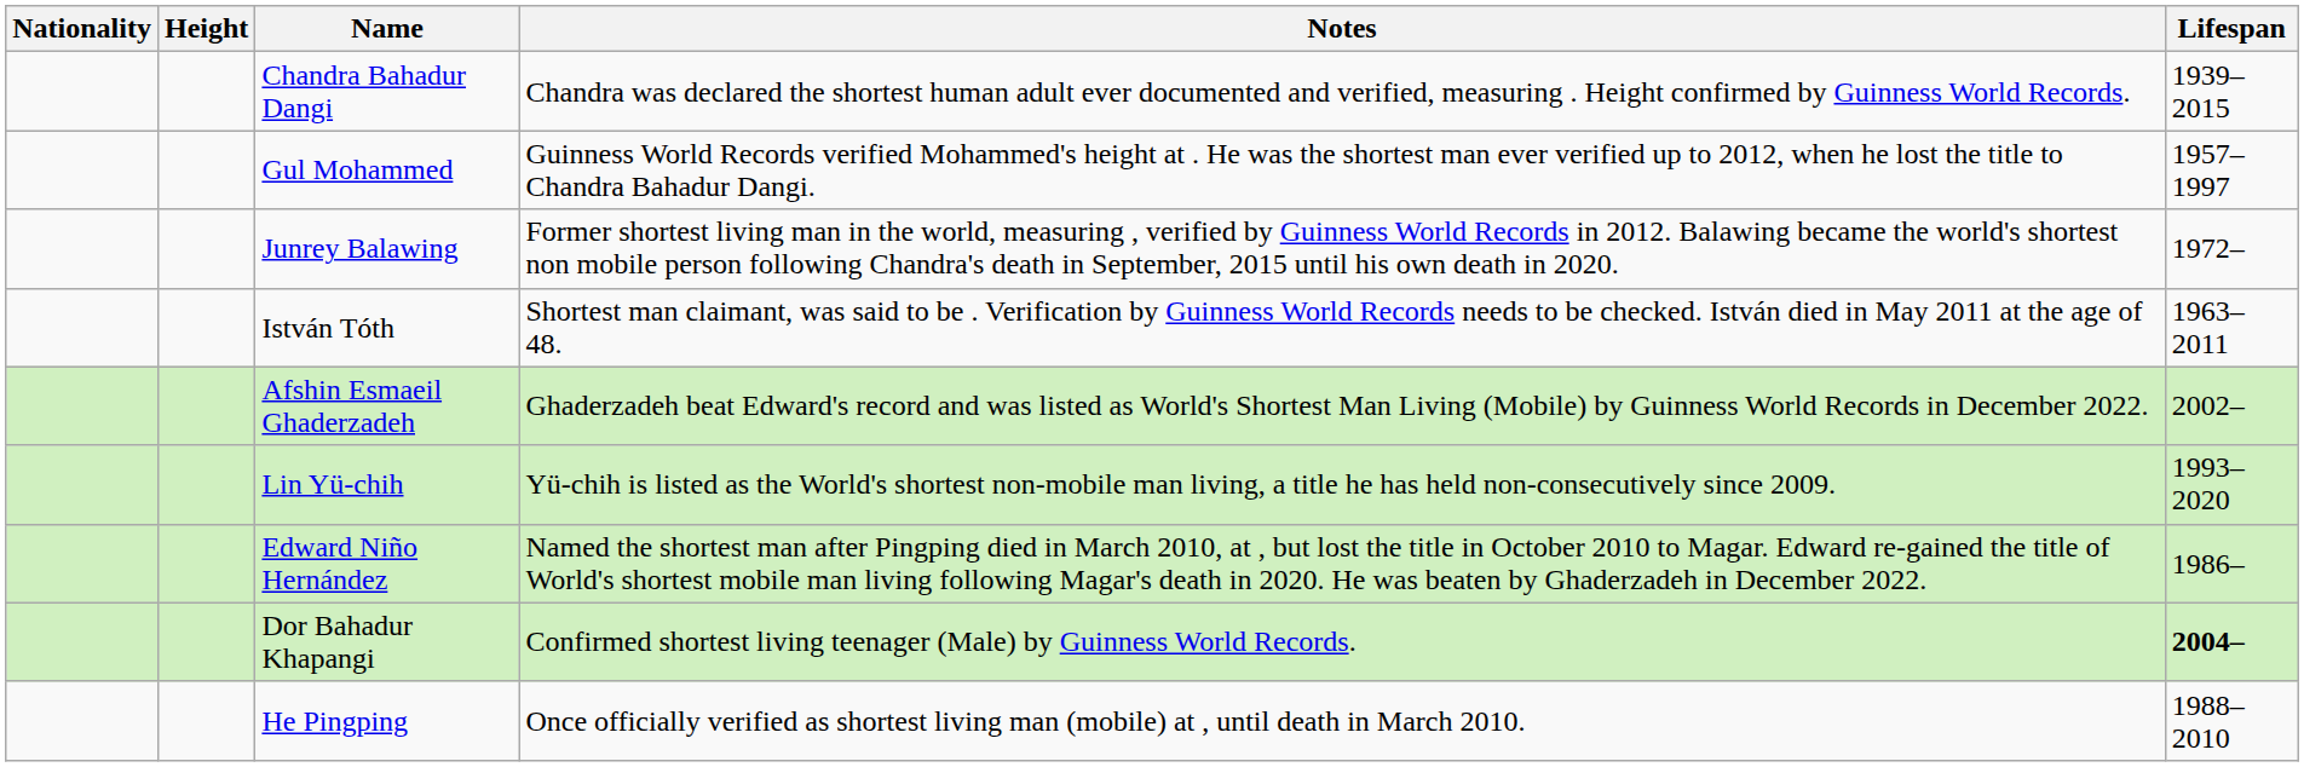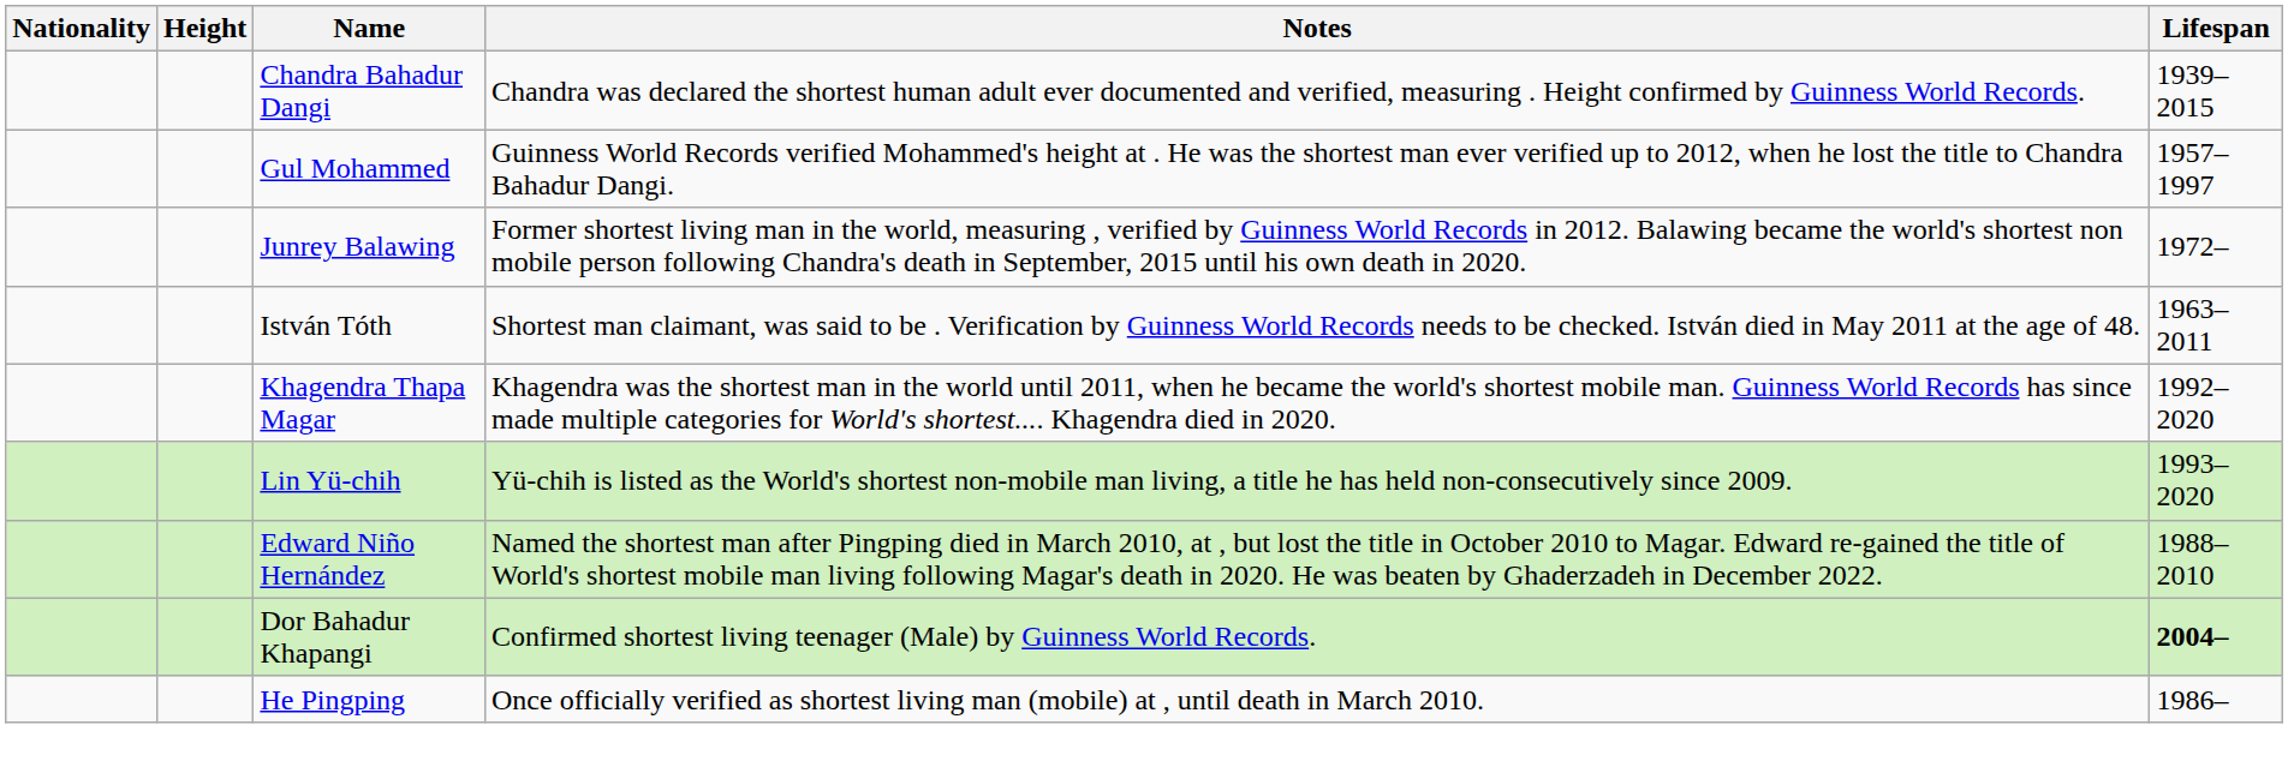 <table class="wikitable sortable" style="width:100%">
 <tr>
 <th>Nationality</th>
 <th>Height</th>
 <th>Name</th>
 <th>Notes</th>
 <th>Lifespan</th>
 </tr>
 <tr>
 <td></td>
 <td></td>
 <td><a href='#'>Chandra Bahadur Dangi</a></td>
 <td>Chandra was declared the shortest human adult ever documented and verified, measuring . Height confirmed by <a href='#'>Guinness World Records</a>.</td>
 <td>1939–2015</td>
 </tr>
 <tr>
 <td></td>
 <td></td>
 <td><a href='#'>Gul Mohammed</a></td>
 <td>Guinness World Records verified Mohammed's height at . He was the shortest man ever verified up to 2012, when he lost the title to Chandra Bahadur Dangi.</td>
 <td>1957–1997</td>
 </tr>
 <tr>
 <td></td>
 <td></td>
 <td><a href='#'>Junrey Balawing</a></td>
 <td>Former shortest living man in the world, measuring , verified by <a href='#'>Guinness World Records</a> in 2012. Balawing became the world's shortest non mobile person following Chandra's death in September, 2015 until his own death in 2020.</td>
 <td>1972–</td>
 </tr>
 <tr>
 <td></td>
 <td></td>
 <td>István Tóth</td>
 <td>Shortest man claimant, was said to be . Verification by <a href='#'>Guinness World Records</a> needs to be checked. István died in May 2011 at the age of 48.</td>
 <td>1963–2011</td>
 </tr>
-<tr style="background:#d0f0c0;">
+<tr>
 <td></td>
 <td></td>
-<td><a href='#'>Afshin Esmaeil Ghaderzadeh</a></td>
-<td>Ghaderzadeh beat Edward's record and was listed as World's Shortest Man Living (Mobile) by Guinness World Records in December 2022.</td>
-<td>2002–</td>
+<td><a href='#'>Khagendra Thapa Magar</a></td>
+<td>Khagendra was the shortest man in the world until 2011, when he became the world's shortest mobile man. <a href='#'>Guinness World Records</a> has since made multiple categories for <em>World's shortest...</em>. Khagendra died in 2020.</td>
+<td>1992–2020</td>
 </tr>
 <tr style="background:#d0f0c0;">
 <td></td>
 <td></td>
 <td><a href='#'>Lin Yü-chih</a></td>
 <td>Yü-chih is listed as the World's shortest non-mobile man living, a title he has held non-consecutively since 2009.</td>
 <td>1993–2020</td>
 </tr>
 <tr style="background:#d0f0c0;">
 <td></td>
 <td></td>
 <td><a href='#'>Edward Niño Hernández</a></td>
 <td>Named the shortest man after Pingping died in March 2010, at , but lost the title in October 2010 to Magar. Edward re-gained the title of World's shortest mobile man living following Magar's death in 2020. He was beaten by Ghaderzadeh in December 2022.</td>
-<td>1986–</td>
+<td>1988–2010</td>
 </tr>
 <tr style="background:#d0f0c0;">
 <td></td>
 <td></td>
 <td>Dor Bahadur Khapangi</td>
 <td>Confirmed shortest living teenager (Male) by <a href='#'>Guinness World Records</a>.</td>
 <td><strong>2004–</strong></td>
 </tr>
 <tr>
 <td></td>
 <td></td>
 <td><a href='#'>He Pingping</a></td>
 <td>Once officially verified as shortest living man (mobile) at , until death in March 2010.</td>
-<td>1988–2010</td>
+<td>1986–</td>
 </tr>
 </table>
